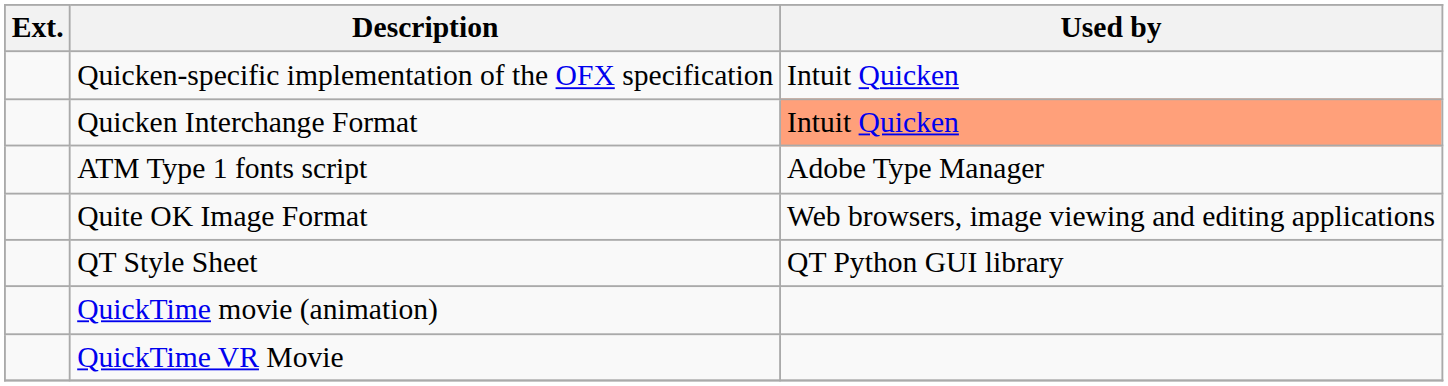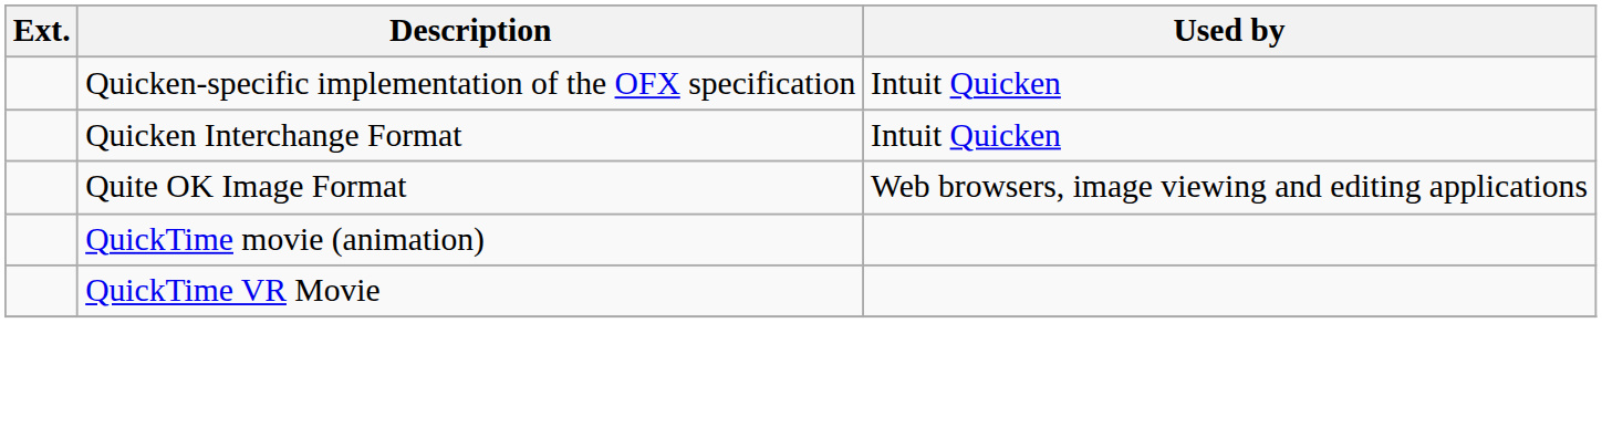 <table class="wikitable">
 <tr>
 <th scope="col">Ext.</th>
 <th scope="col">Description</th>
 <th scope="col">Used by</th>
 </tr>
 <tr>
 <td></td>
 <td>Quicken-specific implementation of the <a href='#'>OFX</a> specification</td>
 <td>Intuit <a href='#'>Quicken</a></td>
 </tr>
 <tr>
 <td></td>
 <td>Quicken Interchange Format</td>
-<td style="background: lightsalmon;">Intuit <a href='#'>Quicken</a></td>
-</tr>
-<tr>
-<td></td>
-<td>ATM Type 1 fonts script</td>
-<td>Adobe Type Manager</td>
+<td>Intuit <a href='#'>Quicken</a></td>
 </tr>
 <tr>
 <td></td>
 <td>Quite OK Image Format</td>
 <td>Web browsers, image viewing and editing applications</td>
-</tr>
-<tr>
-<td></td>
-<td>QT Style Sheet</td>
-<td>QT Python GUI library</td>
 </tr>
 <tr>
 <td></td>
 <td><a href='#'>QuickTime</a> movie (animation)</td>
 <td></td>
 </tr>
 <tr>
 <td></td>
 <td><a href='#'>QuickTime VR</a> Movie</td>
 <td></td>
 </tr>
 <tr>
 </tr>
 </table>
